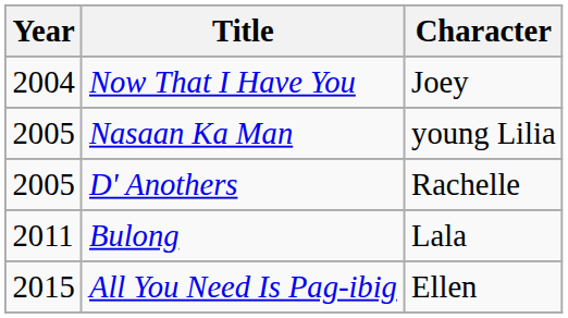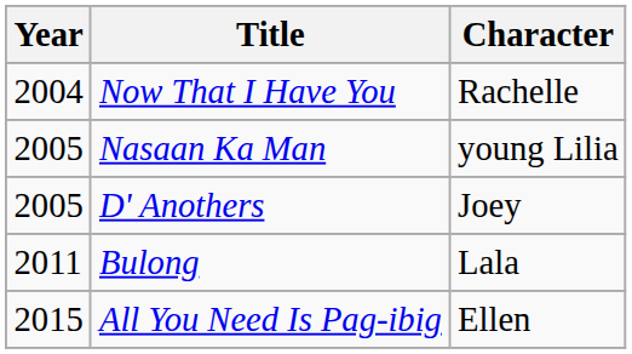 <table class="wikitable" style="font-size:95%;">
 <tr>
 <th>Year</th>
 <th>Title</th>
 <th>Character</th>
 </tr>
 <tr>
 <td>2004</td>
 <td><em><a href='#'>Now That I Have You</a></em></td>
-<td>Joey</td>
+<td>Rachelle</td>
 </tr>
 <tr>
 <td>2005</td>
 <td><em><a href='#'>Nasaan Ka Man</a></em></td>
 <td>young Lilia</td>
 </tr>
 <tr>
 <td>2005</td>
 <td><em><a href='#'>D' Anothers</a></em></td>
-<td>Rachelle</td>
+<td>Joey</td>
 </tr>
 <tr>
 <td>2011</td>
 <td><em><a href='#'>Bulong</a></em></td>
 <td>Lala</td>
 </tr>
 <tr>
 <td>2015</td>
 <td><em><a href='#'>All You Need Is Pag-ibig</a></em></td>
 <td>Ellen</td>
 </tr>
 </table>
